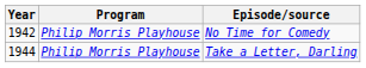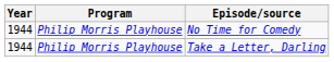 <table class="wikitable">
 <tr>
 <th>Year</th>
 <th>Program</th>
 <th>Episode/source</th>
 </tr>
 <tr>
-<td>1942</td>
+<td>1944</td>
 <td><em><a href='#'>Philip Morris Playhouse</a></em></td>
 <td><em><a href='#'>No Time for Comedy</a></em></td>
 </tr>
 <tr>
 <td>1944</td>
 <td><em><a href='#'>Philip Morris Playhouse</a></em></td>
 <td><em><a href='#'>Take a Letter, Darling</a></em></td>
 </tr>
 </table>
